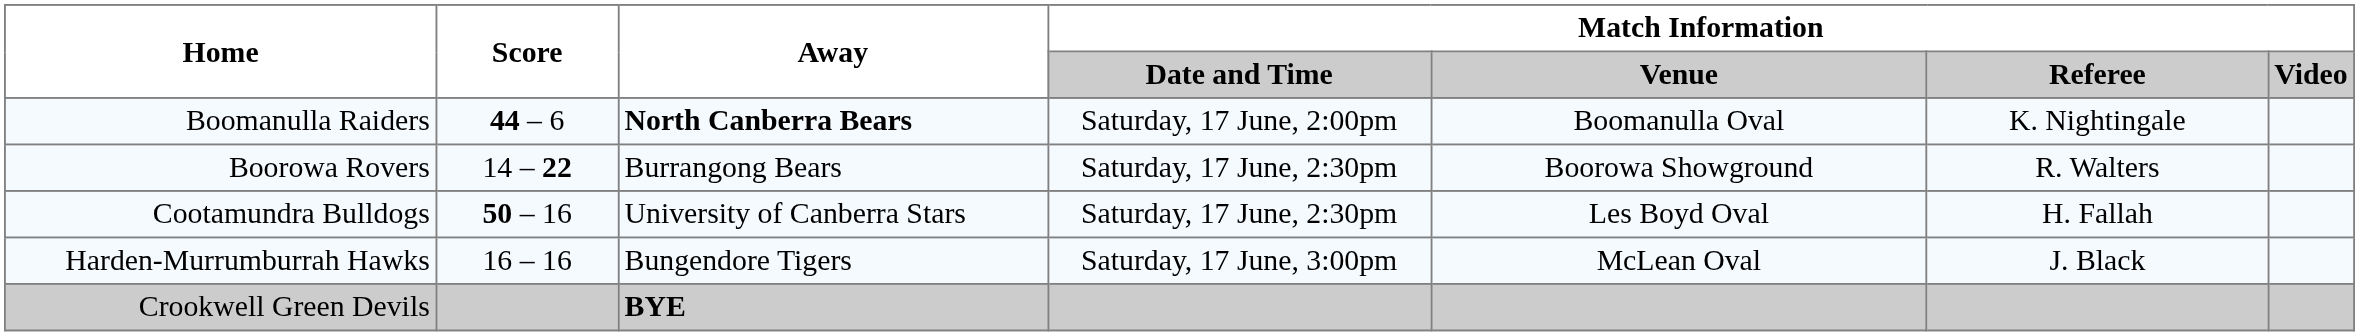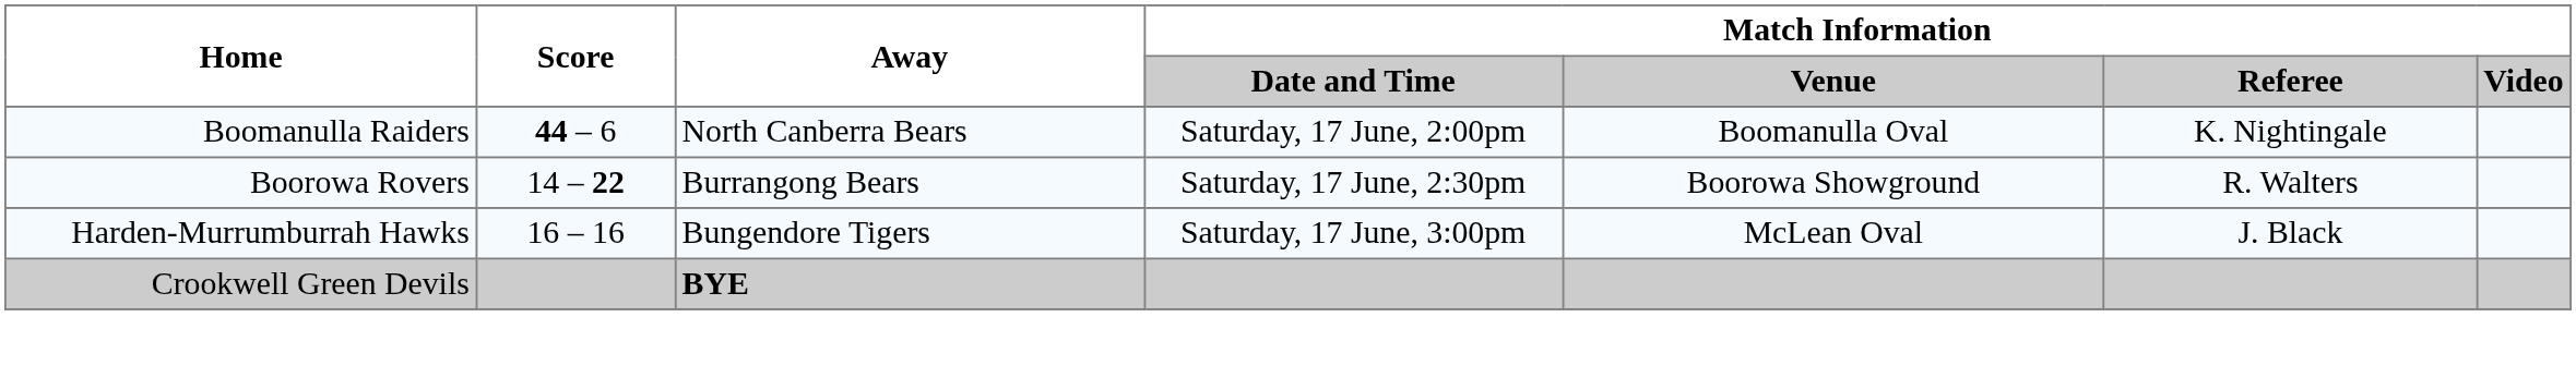 <table border="1" cellpadding="3" cellspacing="0" width="100%" style="border-collapse:collapse;  text-align:center;">
 <tr>
 <th rowspan="2" width="19%">Home</th>
 <th rowspan="2" width="8%">Score</th>
 <th rowspan="2" width="19%">Away</th>
 <th colspan="4">Match Information</th>
 </tr>
 <tr style="background:#CCCCCC">
 <th width="17%">Date and Time</th>
 <th width="22%">Venue</th>
 <th width="50%">Referee</th>
 <th>Video</th>
 </tr>
 <tr style="text-align:center; background:#f5faff;">
 <td align="right">Boomanulla Raiders </td>
 <td><strong>44</strong> – 6</td>
-<td align="left"><strong> North Canberra Bears</strong></td>
+<td align="left"> North Canberra Bears</td>
 <td>Saturday, 17 June, 2:00pm</td>
 <td>Boomanulla Oval</td>
 <td>K. Nightingale</td>
 <td></td>
 </tr>
 <tr style="text-align:center; background:#f5faff;">
 <td align="right">Boorowa Rovers </td>
 <td>14 – <strong>22</strong></td>
 <td align="left"> Burrangong Bears</td>
 <td>Saturday, 17 June, 2:30pm</td>
 <td>Boorowa Showground</td>
 <td>R. Walters</td>
-<td></td>
-</tr>
-<tr style="text-align:center; background:#f5faff;">
-<td align="right">Cootamundra Bulldogs </td>
-<td><strong>50</strong> – 16</td>
-<td align="left"> University of Canberra Stars</td>
-<td>Saturday, 17 June, 2:30pm</td>
-<td>Les Boyd Oval</td>
-<td>H. Fallah</td>
 <td></td>
 </tr>
 <tr style="text-align:center; background:#f5faff;">
 <td align="right">Harden-Murrumburrah Hawks </td>
 <td>16 – 16</td>
 <td align="left"> Bungendore Tigers</td>
 <td>Saturday, 17 June, 3:00pm</td>
 <td>McLean Oval</td>
 <td>J. Black</td>
 <td></td>
 </tr>
 <tr style="text-align:center; background:#CCCCCC;">
 <td align="right">Crookwell Green Devils </td>
 <td></td>
 <td align="left"><strong>BYE</strong></td>
 <td></td>
 <td></td>
 <td></td>
 <td></td>
 </tr>
 </table>
